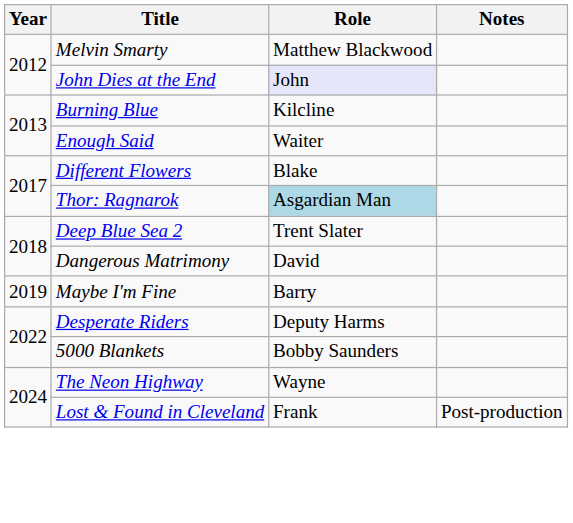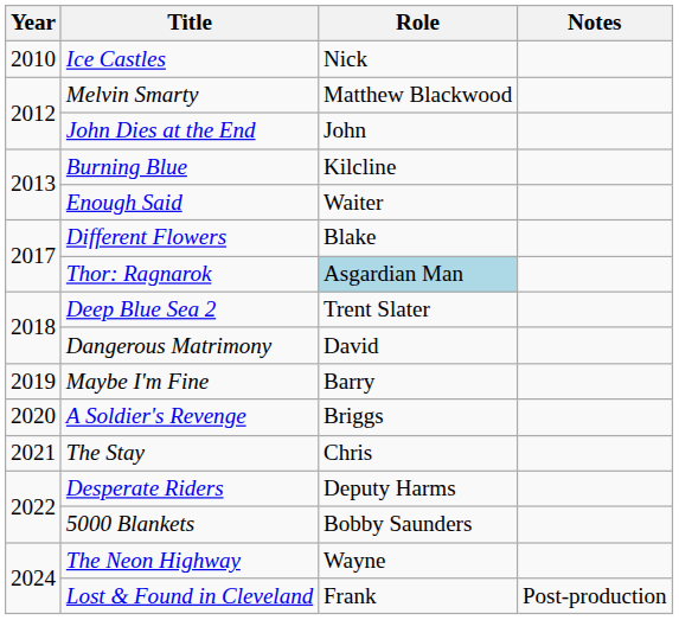 <table class="wikitable sortable">
 <tr>
 <th>Year</th>
 <th>Title</th>
 <th>Role</th>
 <th class="unsortable">Notes</th>
+</tr>
+<tr>
+<td>2010</td>
+<td><em><a href='#'>Ice Castles</a></em></td>
+<td>Nick</td>
+<td></td>
 </tr>
 <tr>
 <td rowspan="2">2012</td>
 <td><em>Melvin Smarty</em></td>
 <td>Matthew Blackwood</td>
 <td></td>
 </tr>
 <tr>
 <td><em><a href='#'>John Dies at the End</a></em></td>
-<td style="background: lavender;">John</td>
+<td>John</td>
 <td></td>
 </tr>
 <tr>
 <td rowspan="2">2013</td>
 <td><em><a href='#'>Burning Blue</a></em></td>
 <td>Kilcline</td>
 <td></td>
 </tr>
 <tr>
 <td><em><a href='#'>Enough Said</a></em></td>
 <td>Waiter</td>
 <td></td>
 </tr>
 <tr>
 <td rowspan="2">2017</td>
 <td><em><a href='#'>Different Flowers</a></em></td>
 <td>Blake</td>
 <td></td>
 </tr>
 <tr>
 <td><em><a href='#'>Thor: Ragnarok</a></em></td>
 <td style="background: lightblue;">Asgardian Man</td>
 <td></td>
 </tr>
 <tr>
 <td rowspan="2">2018</td>
 <td><em><a href='#'>Deep Blue Sea 2</a></em></td>
 <td>Trent Slater</td>
 <td></td>
 </tr>
 <tr>
 <td><em>Dangerous Matrimony</em></td>
 <td>David</td>
 <td></td>
 </tr>
 <tr>
 <td>2019</td>
 <td><em>Maybe I'm Fine</em></td>
 <td>Barry</td>
 <td></td>
 </tr>
 <tr>
+<td>2020</td>
+<td><em><a href='#'>A Soldier's Revenge</a></em></td>
+<td>Briggs</td>
+<td></td>
+</tr>
+<tr>
+<td>2021</td>
+<td><em>The Stay</em></td>
+<td>Chris</td>
+<td></td>
+</tr>
+<tr>
 <td rowspan="2">2022</td>
 <td><em><a href='#'>Desperate Riders</a></em></td>
 <td>Deputy Harms</td>
 <td></td>
 </tr>
 <tr>
 <td><em>5000 Blankets</em></td>
 <td>Bobby Saunders</td>
 <td></td>
 </tr>
 <tr>
 <td rowspan="2">2024</td>
 <td><em><a href='#'>The Neon Highway</a></em></td>
 <td>Wayne</td>
 <td></td>
 </tr>
 <tr>
 <td><em><a href='#'>Lost & Found in Cleveland</a></em></td>
 <td>Frank</td>
 <td>Post-production</td>
 </tr>
 </table>
